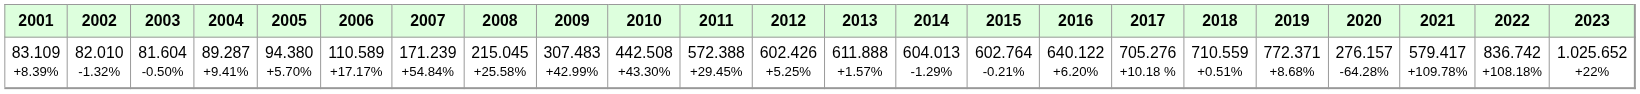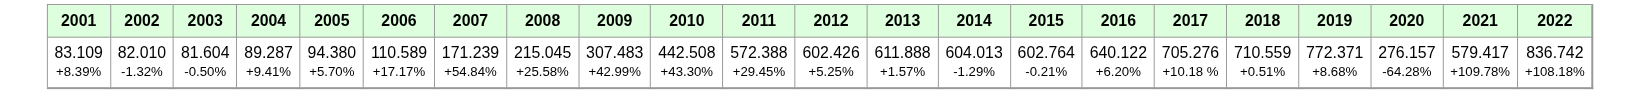 <table align="center" rules="all" cellspacing="0" cellpadding="7" style="border: 1px solid #999; border-right: 2px solid #999; border-bottom:2px solid #999">
 <tr bgcolor="#ddffdd">
 <th>2001</th>
 <th>2002</th>
 <th>2003</th>
 <th>2004</th>
 <th>2005</th>
 <th>2006</th>
 <th>2007</th>
 <th>2008</th>
 <th>2009</th>
 <th>2010</th>
 <th>2011</th>
 <th>2012</th>
 <th>2013</th>
 <th>2014</th>
 <th>2015</th>
 <th>2016</th>
 <th>2017</th>
 <th>2018</th>
 <th>2019</th>
 <th>2020</th>
 <th>2021</th>
 <th>2022</th>
-<th>2023</th>
 </tr>
 <tr>
 <td align=center>83.109<br><small>+8.39% </small></td>
 <td align=center>82.010<br><small>-1.32% </small></td>
 <td align=center>81.604<br><small>-0.50% </small></td>
 <td align=center>89.287<br><small>+9.41% </small></td>
 <td align=center>94.380<br><small>+5.70% </small></td>
 <td align=center>110.589<br><small>+17.17% </small></td>
 <td align=center>171.239<br><small>+54.84% </small></td>
 <td align=center>215.045<br><small>+25.58%</small></td>
 <td align=center>307.483<br><small>+42.99%</small></td>
 <td align=center>442.508<br><small>+43.30%</small></td>
 <td align=center>572.388<br><small>+29.45%</small></td>
 <td align=center>602.426<br><small>+5.25%</small></td>
 <td align=center>611.888<br><small>+1.57%</small></td>
 <td align=center>604.013<br><small>-1.29%</small></td>
 <td align=center>602.764<br><small>-0.21%</small></td>
 <td align=center>640.122<br><small>+6.20%</small></td>
 <td align=center>705.276<br><small>+10.18 %</small></td>
 <td align=center>710.559<br><small>+0.51%</small></td>
 <td align=center>772.371<br><small>+8.68%</small></td>
 <td align=center>276.157<br><small>-64.28%</small></td>
 <td align=center>579.417<br><small>+109.78%</small></td>
 <td align=center>836.742<br><small>+108.18%</small></td>
-<td align=center>1.025.652<br><small>+22%</small></td>
 </tr>
 </table>
